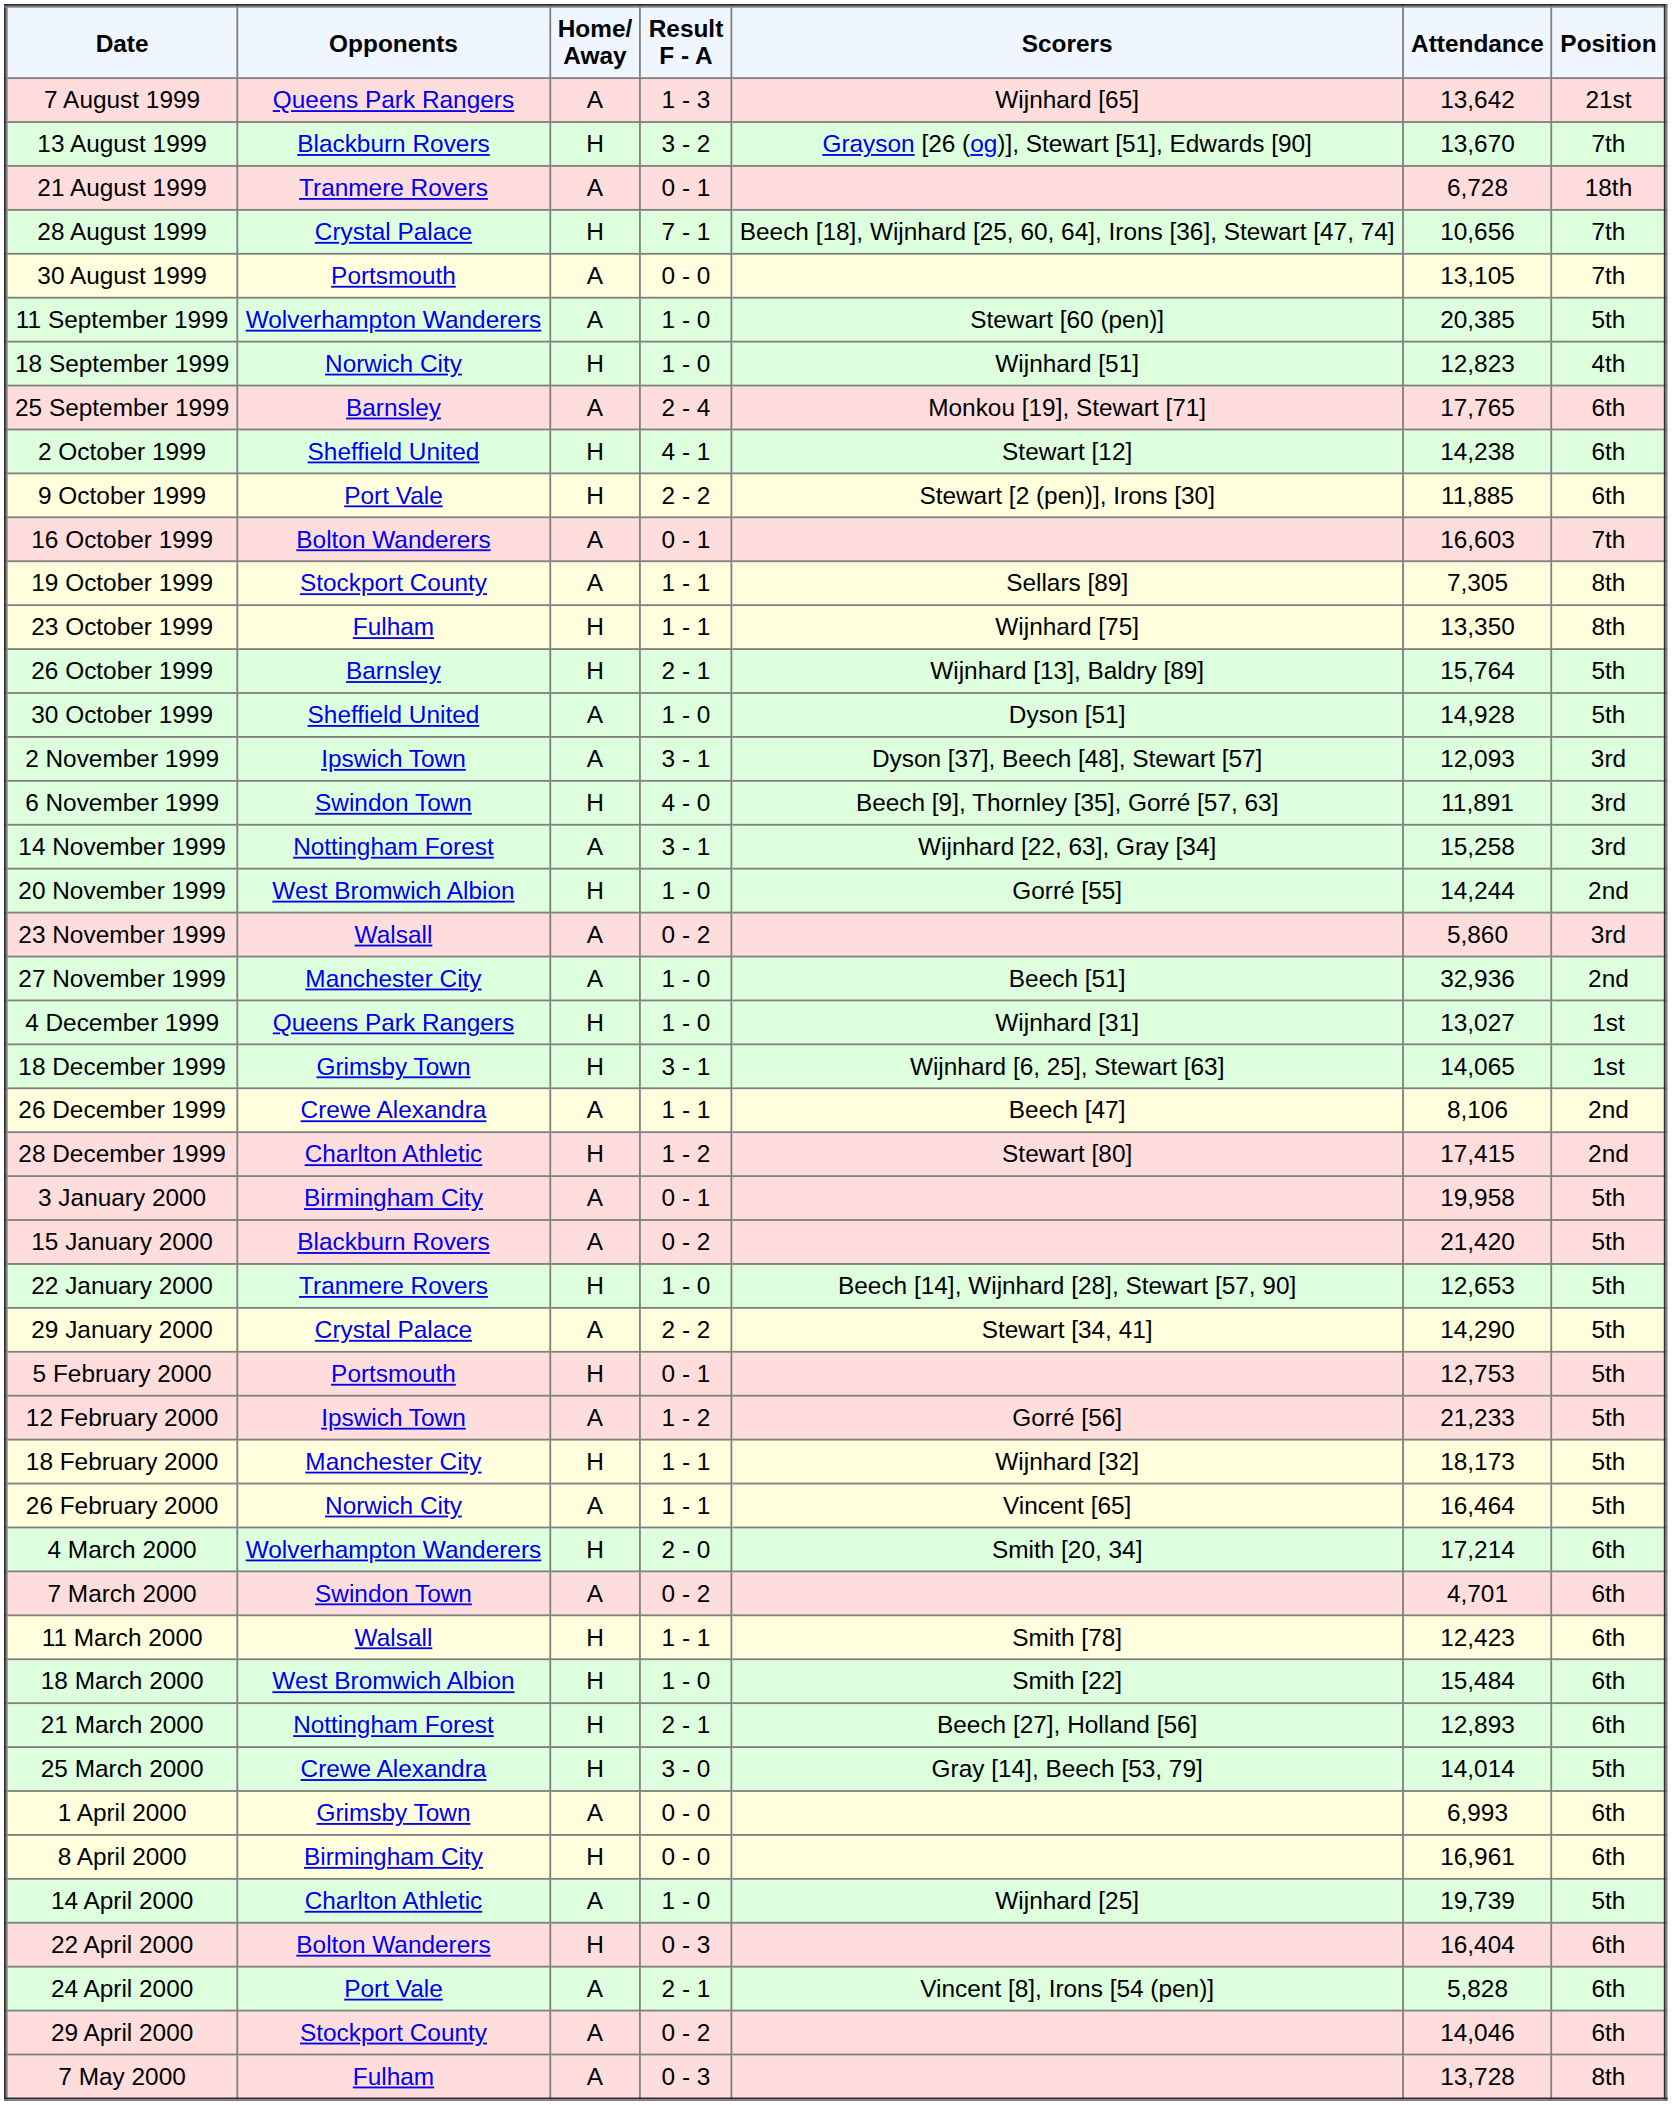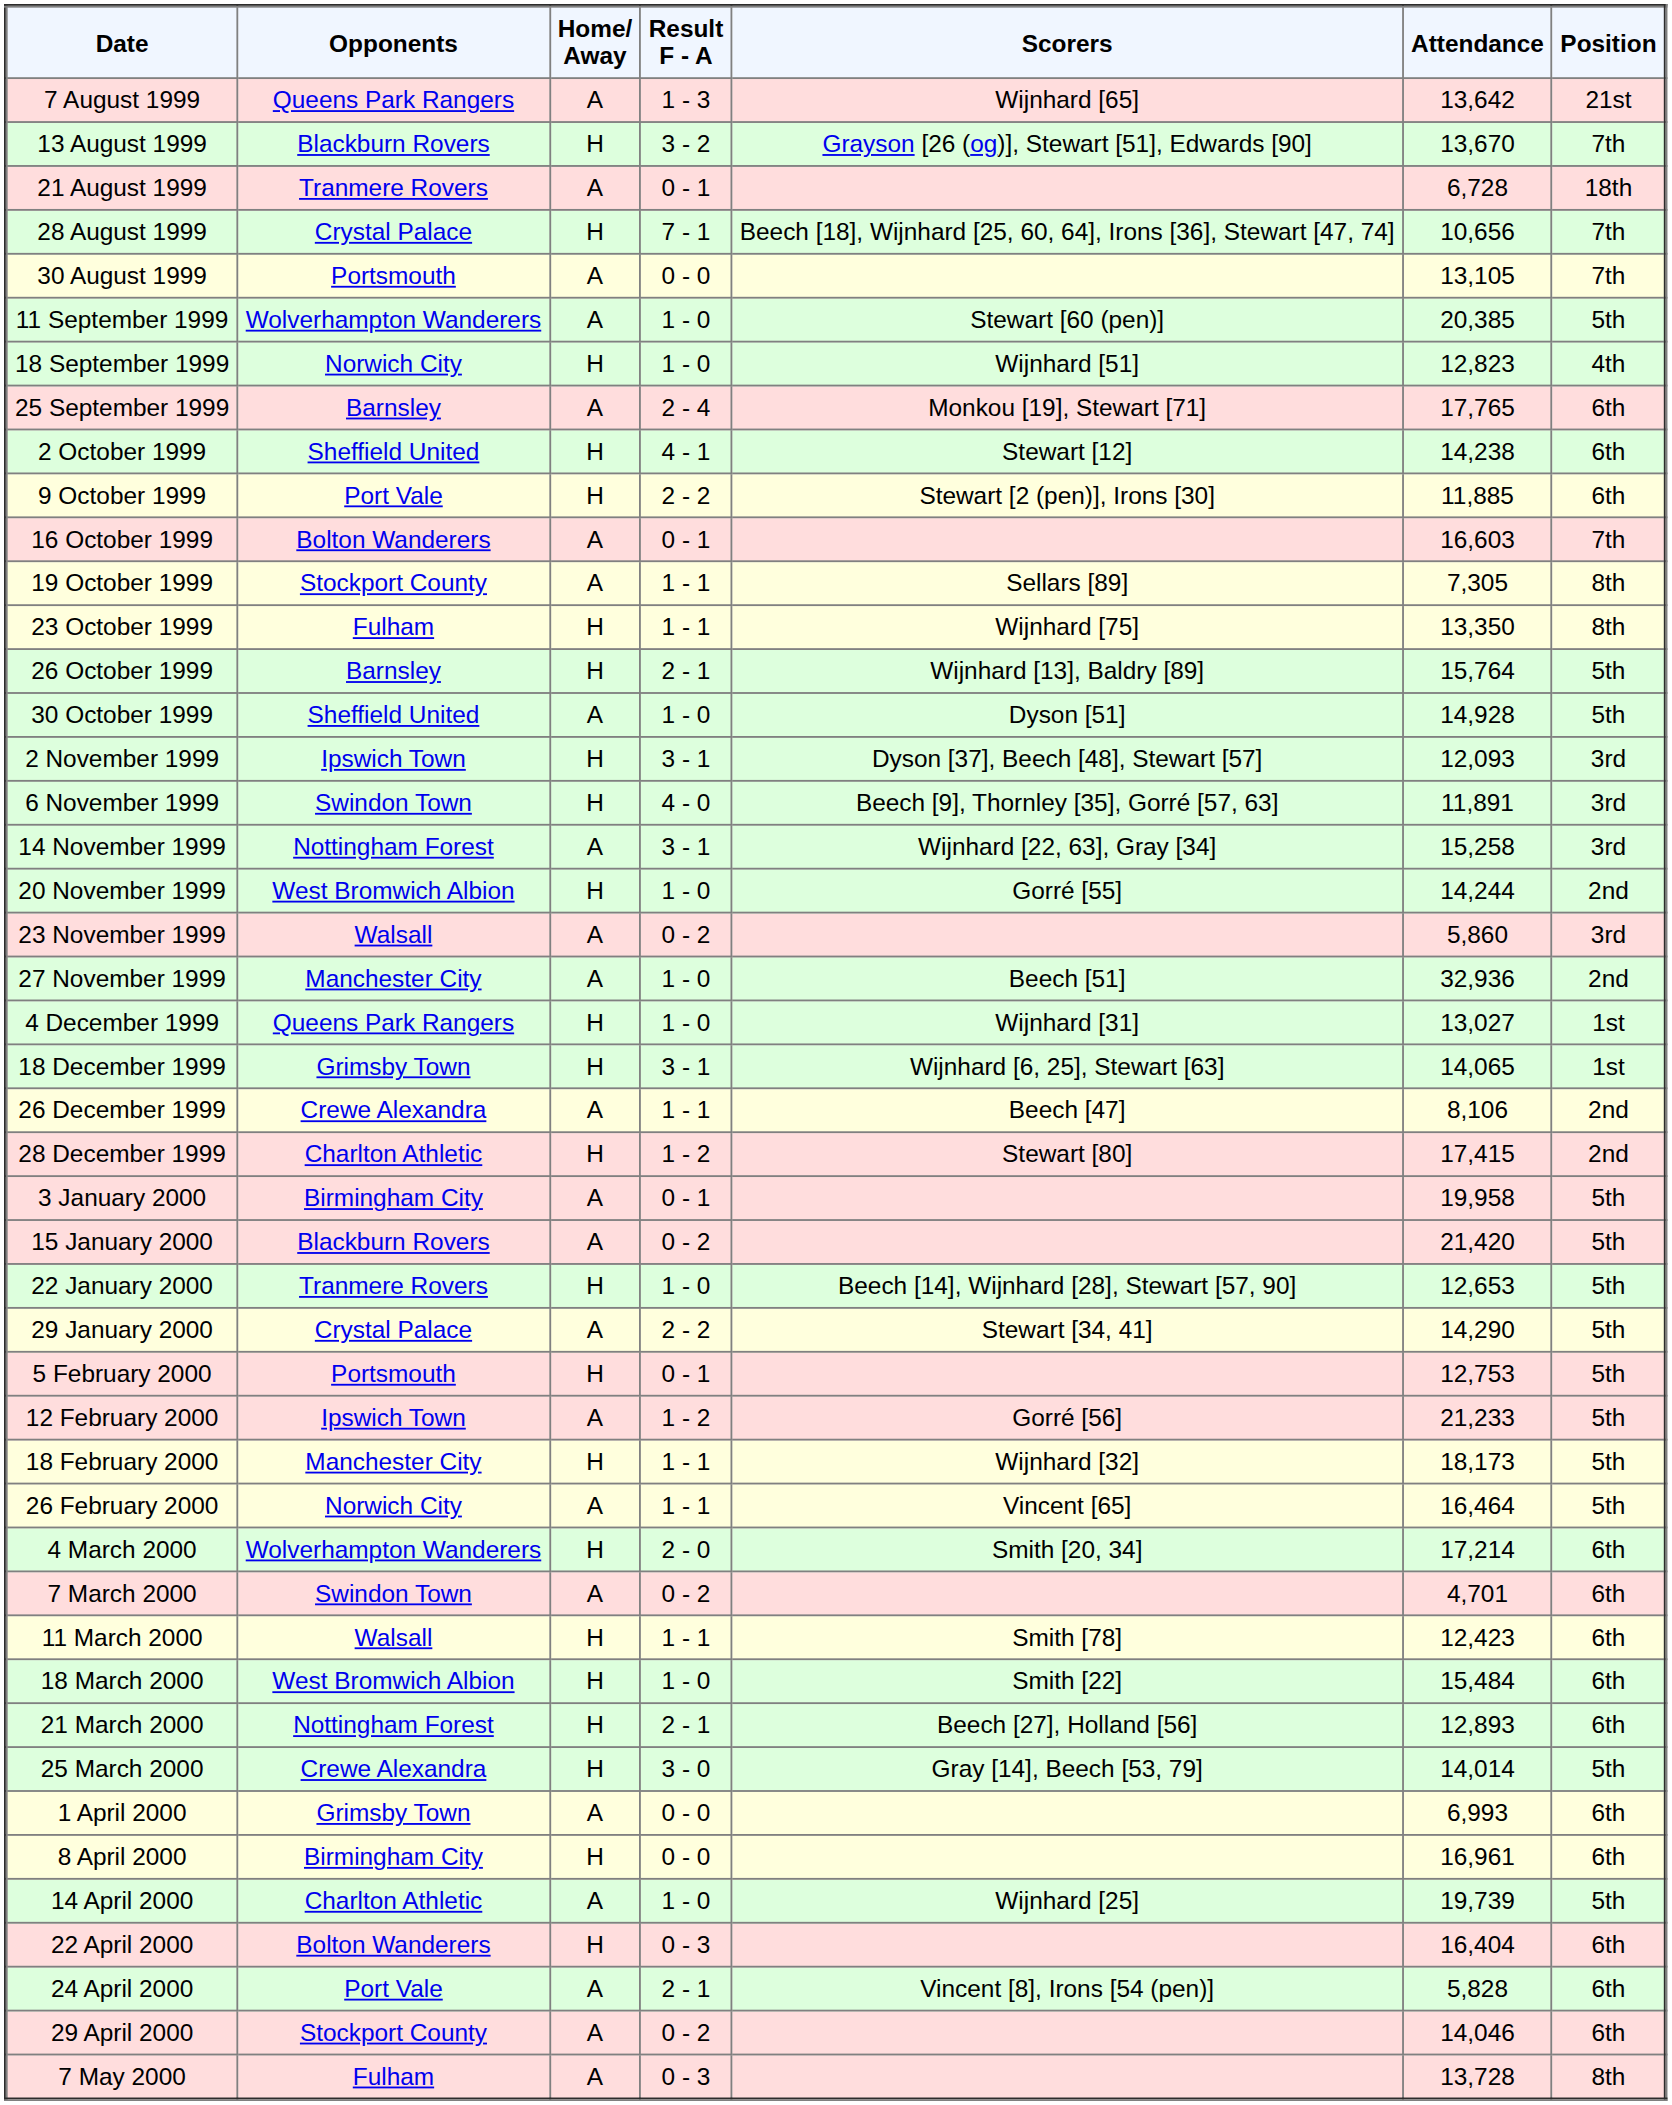 <table border="2" cellpadding="4" style="border-collapse:collapse; text-align:center; font-size:smaller;">
 <tr style="background:#f0f6ff;">
 <th><strong>Date</strong></th>
 <th><strong>Opponents</strong></th>
 <th><strong>Home/<br>Away</strong></th>
 <th><strong>Result<br>F - A</strong></th>
 <th><strong>Scorers</strong></th>
 <th><strong>Attendance</strong></th>
 <th><strong>Position</strong></th>
 </tr>
 <tr bgcolor="#ffdddd">
 <td>7 August 1999</td>
 <td><a href='#'>Queens Park Rangers</a></td>
 <td>A</td>
 <td>1 - 3</td>
 <td>Wijnhard [65]</td>
 <td>13,642</td>
 <td>21st</td>
 </tr>
 <tr bgcolor="#ddffdd">
 <td>13 August 1999</td>
 <td><a href='#'>Blackburn Rovers</a></td>
 <td>H</td>
 <td>3 - 2</td>
 <td><a href='#'>Grayson</a> [26 (<a href='#'>og</a>)], Stewart [51], Edwards [90]</td>
 <td>13,670</td>
 <td>7th</td>
 </tr>
 <tr bgcolor="#ffdddd">
 <td>21 August 1999</td>
 <td><a href='#'>Tranmere Rovers</a></td>
 <td>A</td>
 <td>0 - 1</td>
 <td></td>
 <td>6,728</td>
 <td>18th</td>
 </tr>
 <tr bgcolor="#ddffdd">
 <td>28 August 1999</td>
 <td><a href='#'>Crystal Palace</a></td>
 <td>H</td>
 <td>7 - 1</td>
 <td>Beech [18], Wijnhard [25, 60, 64], Irons [36], Stewart [47, 74]</td>
 <td>10,656</td>
 <td>7th</td>
 </tr>
 <tr bgcolor="#ffffdd">
 <td>30 August 1999</td>
 <td><a href='#'>Portsmouth</a></td>
 <td>A</td>
 <td>0 - 0</td>
 <td></td>
 <td>13,105</td>
 <td>7th</td>
 </tr>
 <tr bgcolor="#ddffdd">
 <td>11 September 1999</td>
 <td><a href='#'>Wolverhampton Wanderers</a></td>
 <td>A</td>
 <td>1 - 0</td>
 <td>Stewart [60 (pen)]</td>
 <td>20,385</td>
 <td>5th</td>
 </tr>
 <tr bgcolor="#ddffdd">
 <td>18 September 1999</td>
 <td><a href='#'>Norwich City</a></td>
 <td>H</td>
 <td>1 - 0</td>
 <td>Wijnhard [51]</td>
 <td>12,823</td>
 <td>4th</td>
 </tr>
 <tr bgcolor="#ffdddd">
 <td>25 September 1999</td>
 <td><a href='#'>Barnsley</a></td>
 <td>A</td>
 <td>2 - 4</td>
 <td>Monkou [19], Stewart [71]</td>
 <td>17,765</td>
 <td>6th</td>
 </tr>
 <tr bgcolor="#ddffdd">
 <td>2 October 1999</td>
 <td><a href='#'>Sheffield United</a></td>
 <td>H</td>
 <td>4 - 1</td>
 <td>Stewart [12]</td>
 <td>14,238</td>
 <td>6th</td>
 </tr>
 <tr bgcolor="#ffffdd">
 <td>9 October 1999</td>
 <td><a href='#'>Port Vale</a></td>
 <td>H</td>
 <td>2 - 2</td>
 <td>Stewart [2 (pen)], Irons [30]</td>
 <td>11,885</td>
 <td>6th</td>
 </tr>
 <tr bgcolor="#ffdddd">
 <td>16 October 1999</td>
 <td><a href='#'>Bolton Wanderers</a></td>
 <td>A</td>
 <td>0 - 1</td>
 <td></td>
 <td>16,603</td>
 <td>7th</td>
 </tr>
 <tr bgcolor="#ffffdd">
 <td>19 October 1999</td>
 <td><a href='#'>Stockport County</a></td>
 <td>A</td>
 <td>1 - 1</td>
 <td>Sellars [89]</td>
 <td>7,305</td>
 <td>8th</td>
 </tr>
 <tr bgcolor="#ffffdd">
 <td>23 October 1999</td>
 <td><a href='#'>Fulham</a></td>
 <td>H</td>
 <td>1 - 1</td>
 <td>Wijnhard [75]</td>
 <td>13,350</td>
 <td>8th</td>
 </tr>
 <tr bgcolor="#ddffdd">
 <td>26 October 1999</td>
 <td><a href='#'>Barnsley</a></td>
 <td>H</td>
 <td>2 - 1</td>
 <td>Wijnhard [13], Baldry [89]</td>
 <td>15,764</td>
 <td>5th</td>
 </tr>
 <tr bgcolor="#ddffdd">
 <td>30 October 1999</td>
 <td><a href='#'>Sheffield United</a></td>
 <td>A</td>
 <td>1 - 0</td>
 <td>Dyson [51]</td>
 <td>14,928</td>
 <td>5th</td>
 </tr>
 <tr bgcolor="#ddffdd">
 <td>2 November 1999</td>
 <td><a href='#'>Ipswich Town</a></td>
-<td>A</td>
+<td>H</td>
 <td>3 - 1</td>
 <td>Dyson [37], Beech [48], Stewart [57]</td>
 <td>12,093</td>
 <td>3rd</td>
 </tr>
 <tr bgcolor="#ddffdd">
 <td>6 November 1999</td>
 <td><a href='#'>Swindon Town</a></td>
 <td>H</td>
 <td>4 - 0</td>
 <td>Beech [9], Thornley [35], Gorré [57, 63]</td>
 <td>11,891</td>
 <td>3rd</td>
 </tr>
 <tr bgcolor="#ddffdd">
 <td>14 November 1999</td>
 <td><a href='#'>Nottingham Forest</a></td>
 <td>A</td>
 <td>3 - 1</td>
 <td>Wijnhard [22, 63], Gray [34]</td>
 <td>15,258</td>
 <td>3rd</td>
 </tr>
 <tr bgcolor="#ddffdd">
 <td>20 November 1999</td>
 <td><a href='#'>West Bromwich Albion</a></td>
 <td>H</td>
 <td>1 - 0</td>
 <td>Gorré [55]</td>
 <td>14,244</td>
 <td>2nd</td>
 </tr>
 <tr bgcolor="#ffdddd">
 <td>23 November 1999</td>
 <td><a href='#'>Walsall</a></td>
 <td>A</td>
 <td>0 - 2</td>
 <td></td>
 <td>5,860</td>
 <td>3rd</td>
 </tr>
 <tr bgcolor="#ddffdd">
 <td>27 November 1999</td>
 <td><a href='#'>Manchester City</a></td>
 <td>A</td>
 <td>1 - 0</td>
 <td>Beech [51]</td>
 <td>32,936</td>
 <td>2nd</td>
 </tr>
 <tr bgcolor="#ddffdd">
 <td>4 December 1999</td>
 <td><a href='#'>Queens Park Rangers</a></td>
 <td>H</td>
 <td>1 - 0</td>
 <td>Wijnhard [31]</td>
 <td>13,027</td>
 <td>1st</td>
 </tr>
 <tr bgcolor="#ddffdd">
 <td>18 December 1999</td>
 <td><a href='#'>Grimsby Town</a></td>
 <td>H</td>
 <td>3 - 1</td>
 <td>Wijnhard [6, 25], Stewart [63]</td>
 <td>14,065</td>
 <td>1st</td>
 </tr>
 <tr bgcolor="#ffffdd">
 <td>26 December 1999</td>
 <td><a href='#'>Crewe Alexandra</a></td>
 <td>A</td>
 <td>1 - 1</td>
 <td>Beech [47]</td>
 <td>8,106</td>
 <td>2nd</td>
 </tr>
 <tr bgcolor="#ffdddd">
 <td>28 December 1999</td>
 <td><a href='#'>Charlton Athletic</a></td>
 <td>H</td>
 <td>1 - 2</td>
 <td>Stewart [80]</td>
 <td>17,415</td>
 <td>2nd</td>
 </tr>
 <tr bgcolor="#ffdddd">
 <td>3 January 2000</td>
 <td><a href='#'>Birmingham City</a></td>
 <td>A</td>
 <td>0 - 1</td>
 <td></td>
 <td>19,958</td>
 <td>5th</td>
 </tr>
 <tr bgcolor="#ffdddd">
 <td>15 January 2000</td>
 <td><a href='#'>Blackburn Rovers</a></td>
 <td>A</td>
 <td>0 - 2</td>
 <td></td>
 <td>21,420</td>
 <td>5th</td>
 </tr>
 <tr bgcolor="#ddffdd">
 <td>22 January 2000</td>
 <td><a href='#'>Tranmere Rovers</a></td>
 <td>H</td>
 <td>1 - 0</td>
 <td>Beech [14], Wijnhard [28], Stewart [57, 90]</td>
 <td>12,653</td>
 <td>5th</td>
 </tr>
 <tr bgcolor="#ffffdd">
 <td>29 January 2000</td>
 <td><a href='#'>Crystal Palace</a></td>
 <td>A</td>
 <td>2 - 2</td>
 <td>Stewart [34, 41]</td>
 <td>14,290</td>
 <td>5th</td>
 </tr>
 <tr bgcolor="#ffdddd">
 <td>5 February 2000</td>
 <td><a href='#'>Portsmouth</a></td>
 <td>H</td>
 <td>0 - 1</td>
 <td></td>
 <td>12,753</td>
 <td>5th</td>
 </tr>
 <tr bgcolor="#ffdddd">
 <td>12 February 2000</td>
 <td><a href='#'>Ipswich Town</a></td>
 <td>A</td>
 <td>1 - 2</td>
 <td>Gorré [56]</td>
 <td>21,233</td>
 <td>5th</td>
 </tr>
 <tr bgcolor="#ffffdd">
 <td>18 February 2000</td>
 <td><a href='#'>Manchester City</a></td>
 <td>H</td>
 <td>1 - 1</td>
 <td>Wijnhard [32]</td>
 <td>18,173</td>
 <td>5th</td>
 </tr>
 <tr bgcolor="#ffffdd">
 <td>26 February 2000</td>
 <td><a href='#'>Norwich City</a></td>
 <td>A</td>
 <td>1 - 1</td>
 <td>Vincent [65]</td>
 <td>16,464</td>
 <td>5th</td>
 </tr>
 <tr bgcolor="#ddffdd">
 <td>4 March 2000</td>
 <td><a href='#'>Wolverhampton Wanderers</a></td>
 <td>H</td>
 <td>2 - 0</td>
 <td>Smith [20, 34]</td>
 <td>17,214</td>
 <td>6th</td>
 </tr>
 <tr bgcolor="#ffdddd">
 <td>7 March 2000</td>
 <td><a href='#'>Swindon Town</a></td>
 <td>A</td>
 <td>0 - 2</td>
 <td></td>
 <td>4,701</td>
 <td>6th</td>
 </tr>
 <tr bgcolor="#ffffdd">
 <td>11 March 2000</td>
 <td><a href='#'>Walsall</a></td>
 <td>H</td>
 <td>1 - 1</td>
 <td>Smith [78]</td>
 <td>12,423</td>
 <td>6th</td>
 </tr>
 <tr bgcolor="#ddffdd">
 <td>18 March 2000</td>
 <td><a href='#'>West Bromwich Albion</a></td>
 <td>H</td>
 <td>1 - 0</td>
 <td>Smith [22]</td>
 <td>15,484</td>
 <td>6th</td>
 </tr>
 <tr bgcolor="#ddffdd">
 <td>21 March 2000</td>
 <td><a href='#'>Nottingham Forest</a></td>
 <td>H</td>
 <td>2 - 1</td>
 <td>Beech [27], Holland [56]</td>
 <td>12,893</td>
 <td>6th</td>
 </tr>
 <tr bgcolor="#ddffdd">
 <td>25 March 2000</td>
 <td><a href='#'>Crewe Alexandra</a></td>
 <td>H</td>
 <td>3 - 0</td>
 <td>Gray [14], Beech [53, 79]</td>
 <td>14,014</td>
 <td>5th</td>
 </tr>
 <tr bgcolor="#ffffdd">
 <td>1 April 2000</td>
 <td><a href='#'>Grimsby Town</a></td>
 <td>A</td>
 <td>0 - 0</td>
 <td></td>
 <td>6,993</td>
 <td>6th</td>
 </tr>
 <tr bgcolor="#ffffdd">
 <td>8 April 2000</td>
 <td><a href='#'>Birmingham City</a></td>
 <td>H</td>
 <td>0 - 0</td>
 <td></td>
 <td>16,961</td>
 <td>6th</td>
 </tr>
 <tr bgcolor="#ddffdd">
 <td>14 April 2000</td>
 <td><a href='#'>Charlton Athletic</a></td>
 <td>A</td>
 <td>1 - 0</td>
 <td>Wijnhard [25]</td>
 <td>19,739</td>
 <td>5th</td>
 </tr>
 <tr bgcolor="#ffdddd">
 <td>22 April 2000</td>
 <td><a href='#'>Bolton Wanderers</a></td>
 <td>H</td>
 <td>0 - 3</td>
 <td></td>
 <td>16,404</td>
 <td>6th</td>
 </tr>
 <tr bgcolor="#ddffdd">
 <td>24 April 2000</td>
 <td><a href='#'>Port Vale</a></td>
 <td>A</td>
 <td>2 - 1</td>
 <td>Vincent [8], Irons [54 (pen)]</td>
 <td>5,828</td>
 <td>6th</td>
 </tr>
 <tr bgcolor="#ffdddd">
 <td>29 April 2000</td>
 <td><a href='#'>Stockport County</a></td>
 <td>A</td>
 <td>0 - 2</td>
 <td></td>
 <td>14,046</td>
 <td>6th</td>
 </tr>
 <tr bgcolor="#ffdddd">
 <td>7 May 2000</td>
 <td><a href='#'>Fulham</a></td>
 <td>A</td>
 <td>0 - 3</td>
 <td></td>
 <td>13,728</td>
 <td>8th</td>
 </tr>
 </table>
